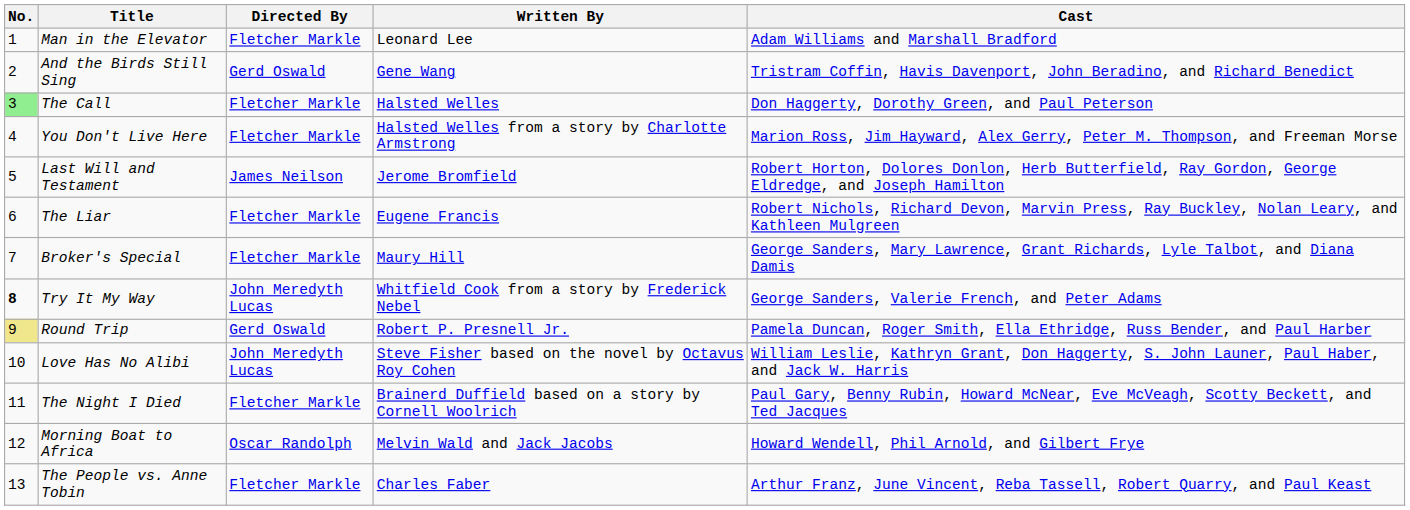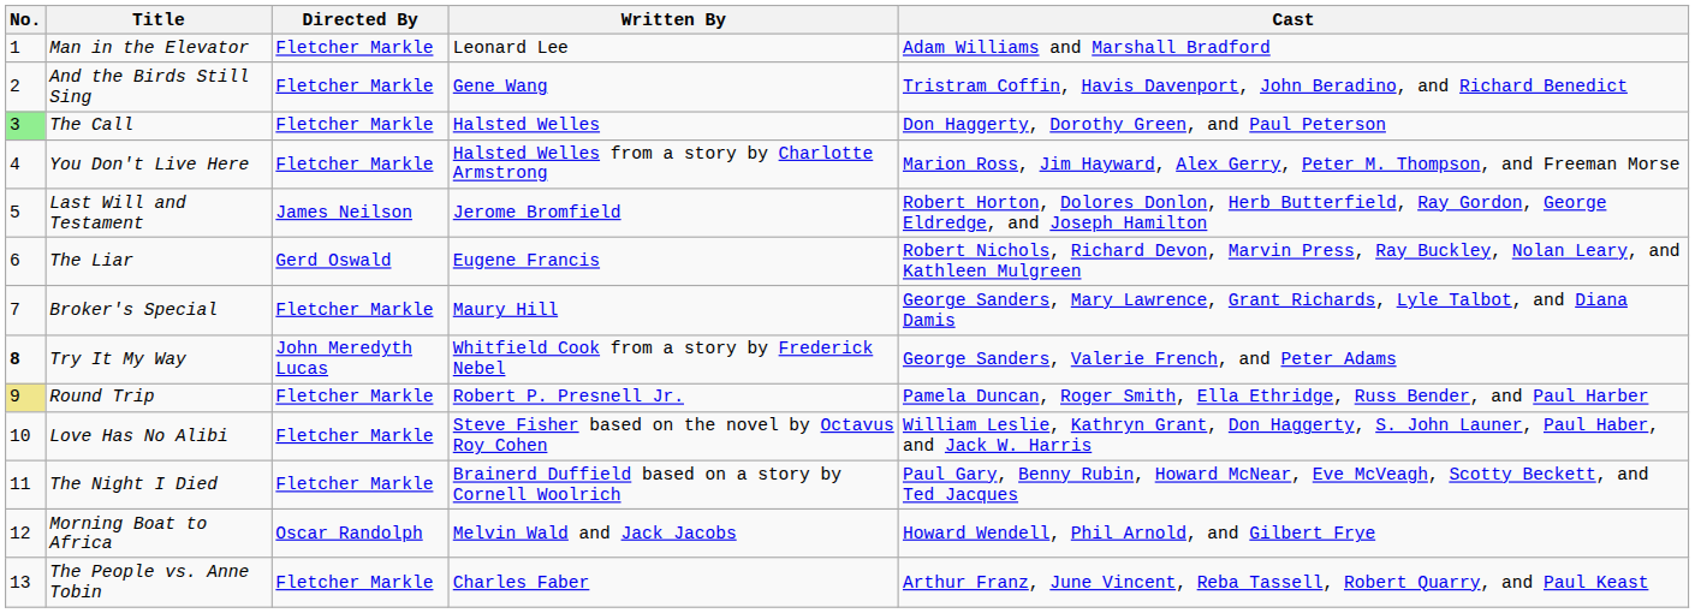 <table class="wikitable">
 <tr>
 <th>No.</th>
 <th>Title</th>
 <th>Directed By</th>
 <th>Written By</th>
 <th>Cast</th>
 </tr>
 <tr>
 <td>1</td>
 <td><em>Man in the Elevator</em></td>
 <td><a href='#'>Fletcher Markle</a></td>
 <td>Leonard Lee</td>
 <td><a href='#'>Adam Williams</a> and <a href='#'>Marshall Bradford</a></td>
 </tr>
 <tr>
 <td>2</td>
 <td><em>And the Birds Still Sing</em></td>
-<td><a href='#'>Gerd Oswald</a></td>
+<td><a href='#'>Fletcher Markle</a></td>
 <td><a href='#'>Gene Wang</a></td>
 <td><a href='#'>Tristram Coffin</a>, <a href='#'>Havis Davenport</a>, <a href='#'>John Beradino</a>, and <a href='#'>Richard Benedict</a></td>
 </tr>
 <tr>
 <td style="background: lightgreen;">3</td>
 <td><em>The Call</em></td>
 <td><a href='#'>Fletcher Markle</a></td>
 <td><a href='#'>Halsted Welles</a></td>
 <td><a href='#'>Don Haggerty</a>, <a href='#'>Dorothy Green</a>, and <a href='#'>Paul Peterson</a></td>
 </tr>
 <tr>
 <td>4</td>
 <td><em>You Don't Live Here</em></td>
 <td><a href='#'>Fletcher Markle</a></td>
 <td><a href='#'>Halsted Welles</a> from a story by <a href='#'>Charlotte Armstrong</a></td>
 <td><a href='#'>Marion Ross</a>, <a href='#'>Jim Hayward</a>, <a href='#'>Alex Gerry</a>, <a href='#'>Peter M. Thompson</a>, and Freeman Morse</td>
 </tr>
 <tr>
 <td>5</td>
 <td><em>Last Will and Testament</em></td>
 <td><a href='#'>James Neilson</a></td>
 <td><a href='#'>Jerome Bromfield</a></td>
 <td><a href='#'>Robert Horton</a>, <a href='#'>Dolores Donlon</a>, <a href='#'>Herb Butterfield</a>, <a href='#'>Ray Gordon</a>, <a href='#'>George Eldredge</a>, and <a href='#'>Joseph Hamilton</a></td>
 </tr>
 <tr>
 <td>6</td>
 <td><em>The Liar</em></td>
-<td><a href='#'>Fletcher Markle</a></td>
+<td><a href='#'>Gerd Oswald</a></td>
 <td><a href='#'>Eugene Francis</a></td>
 <td><a href='#'>Robert Nichols</a>, <a href='#'>Richard Devon</a>, <a href='#'>Marvin Press</a>, <a href='#'>Ray Buckley</a>, <a href='#'>Nolan Leary</a>, and <a href='#'>Kathleen Mulgreen</a></td>
 </tr>
 <tr>
 <td>7</td>
 <td><em>Broker's Special</em></td>
 <td><a href='#'>Fletcher Markle</a></td>
 <td><a href='#'>Maury Hill</a></td>
 <td><a href='#'>George Sanders</a>, <a href='#'>Mary Lawrence</a>, <a href='#'>Grant Richards</a>, <a href='#'>Lyle Talbot</a>, and <a href='#'>Diana Damis</a></td>
 </tr>
 <tr>
 <td><strong>8</strong></td>
 <td><em>Try It My Way</em></td>
 <td><a href='#'>John Meredyth Lucas</a></td>
 <td><a href='#'>Whitfield Cook</a> from a story by <a href='#'>Frederick Nebel</a></td>
 <td><a href='#'>George Sanders</a>, <a href='#'>Valerie French</a>, and <a href='#'>Peter Adams</a></td>
 </tr>
 <tr>
 <td style="background: khaki;">9</td>
 <td><em>Round Trip</em></td>
-<td><a href='#'>Gerd Oswald</a></td>
+<td><a href='#'>Fletcher Markle</a></td>
 <td><a href='#'>Robert P. Presnell Jr.</a></td>
 <td><a href='#'>Pamela Duncan</a>, <a href='#'>Roger Smith</a>, <a href='#'>Ella Ethridge</a>, <a href='#'>Russ Bender</a>, and <a href='#'>Paul Harber</a></td>
 </tr>
 <tr>
 <td>10</td>
 <td><em>Love Has No Alibi</em></td>
-<td><a href='#'>John Meredyth Lucas</a></td>
+<td><a href='#'>Fletcher Markle</a></td>
 <td><a href='#'>Steve Fisher</a> based on the novel by <a href='#'>Octavus Roy Cohen</a></td>
 <td><a href='#'>William Leslie</a>, <a href='#'>Kathryn Grant</a>, <a href='#'>Don Haggerty</a>, <a href='#'>S. John Launer</a>, <a href='#'>Paul Haber</a>, and <a href='#'>Jack W. Harris</a></td>
 </tr>
 <tr>
 <td>11</td>
 <td><em>The Night I Died</em></td>
 <td><a href='#'>Fletcher Markle</a></td>
 <td><a href='#'>Brainerd Duffield</a> based on a story by <a href='#'>Cornell Woolrich</a></td>
 <td><a href='#'>Paul Gary</a>, <a href='#'>Benny Rubin</a>, <a href='#'>Howard McNear</a>, <a href='#'>Eve McVeagh</a>, <a href='#'>Scotty Beckett</a>, and <a href='#'>Ted Jacques</a></td>
 </tr>
 <tr>
 <td>12</td>
 <td><em>Morning Boat to Africa</em></td>
 <td><a href='#'>Oscar Randolph</a></td>
 <td><a href='#'>Melvin Wald</a> and <a href='#'>Jack Jacobs</a></td>
 <td><a href='#'>Howard Wendell</a>, <a href='#'>Phil Arnold</a>, and <a href='#'>Gilbert Frye</a></td>
 </tr>
 <tr>
 <td>13</td>
 <td><em>The People vs. Anne Tobin</em></td>
 <td><a href='#'>Fletcher Markle</a></td>
 <td><a href='#'>Charles Faber</a></td>
 <td><a href='#'>Arthur Franz</a>, <a href='#'>June Vincent</a>, <a href='#'>Reba Tassell</a>, <a href='#'>Robert Quarry</a>, and <a href='#'>Paul Keast</a></td>
 </tr>
 </table>
